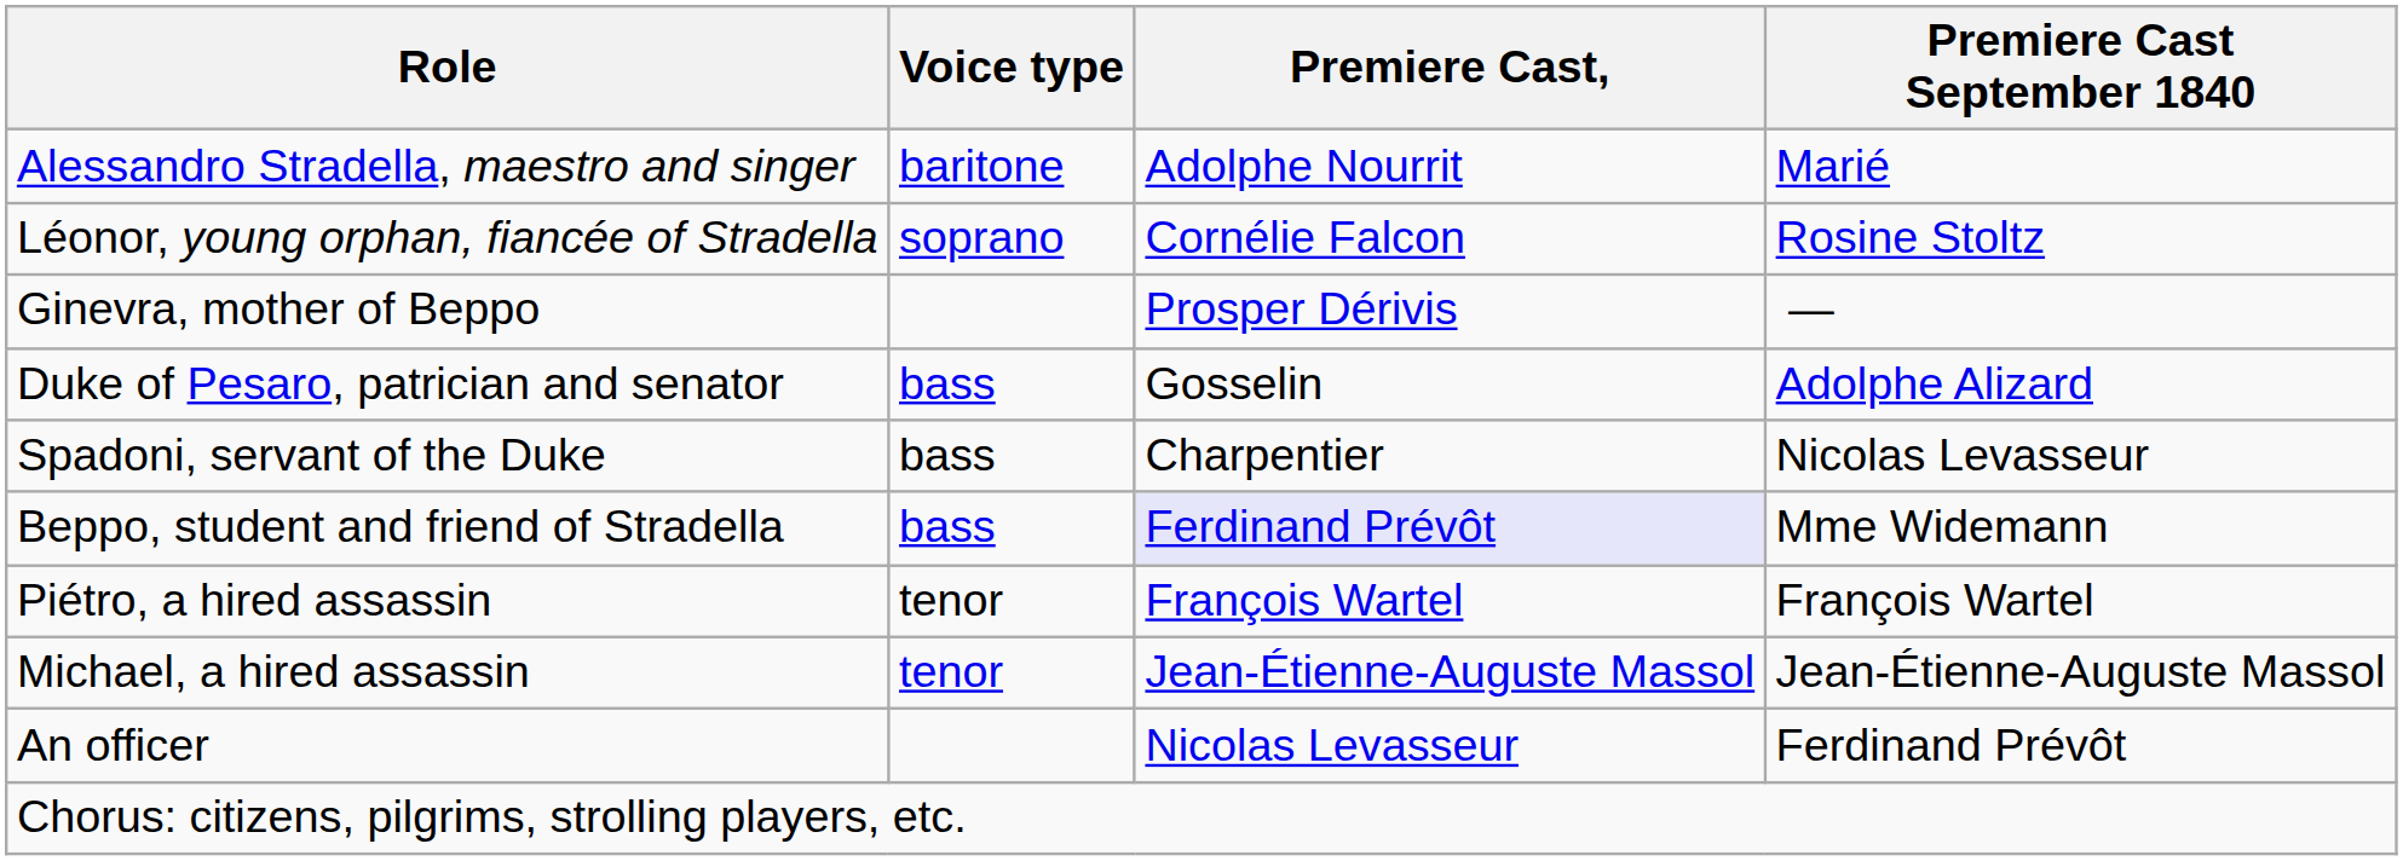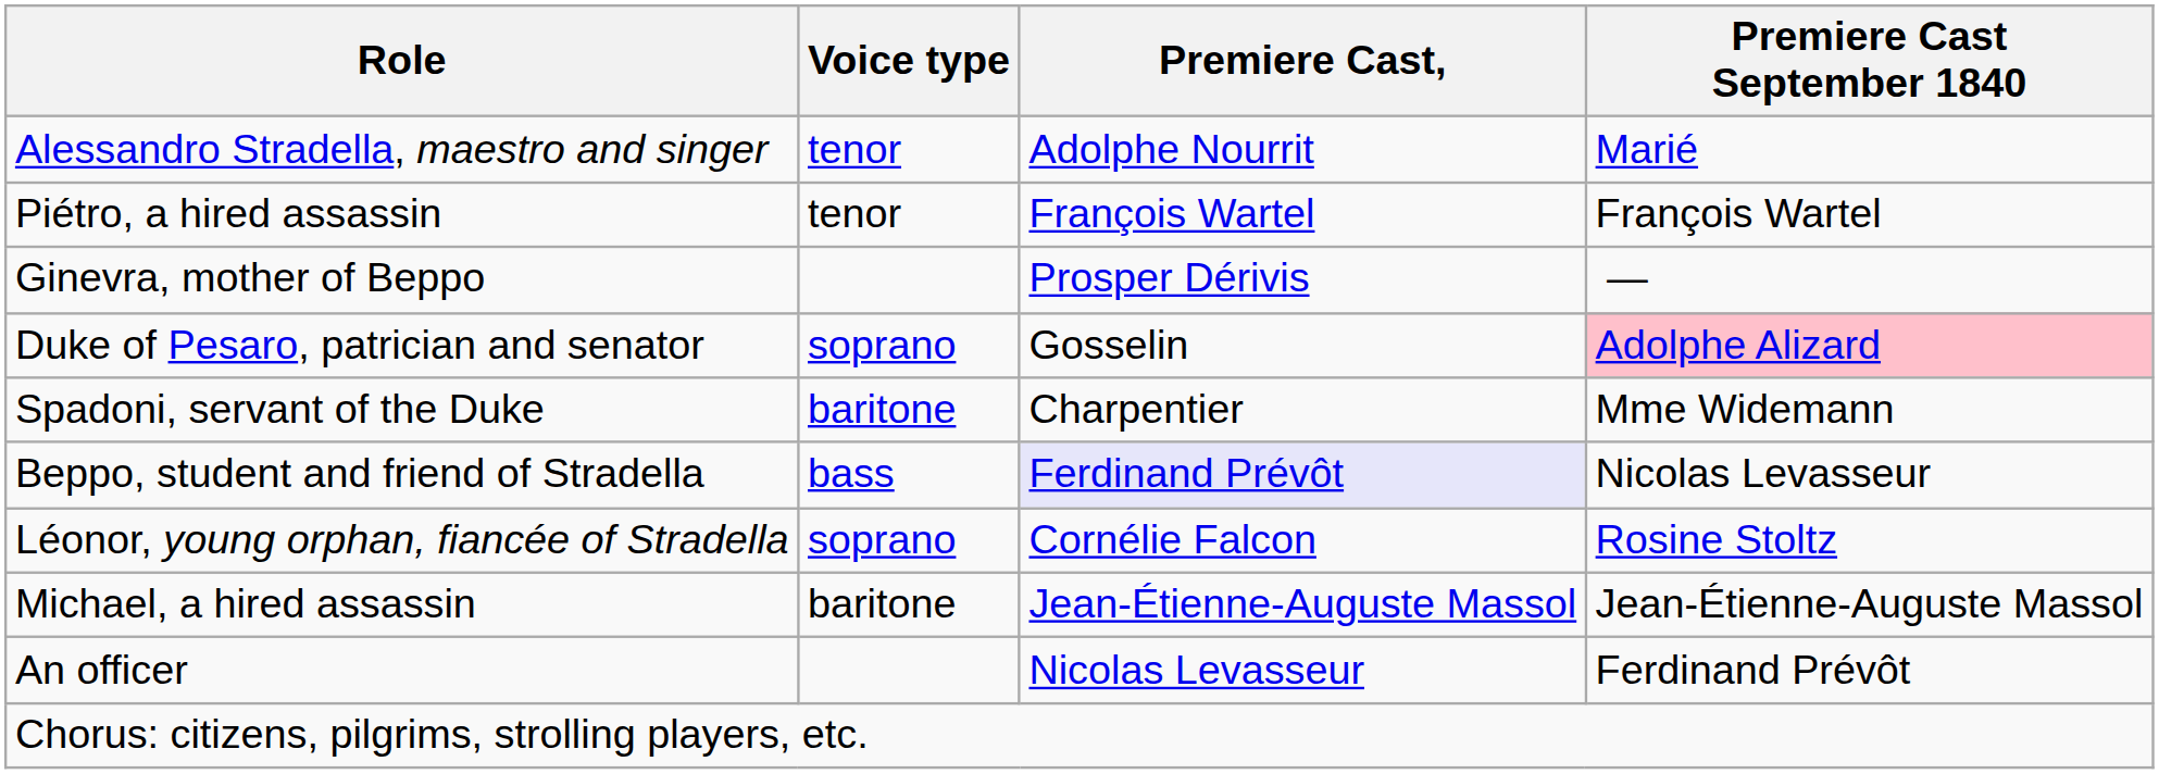 <table class="wikitable">
 <tr>
 <th>Role</th>
 <th>Voice type</th>
 <th>Premiere Cast,<br></th>
 <th>Premiere Cast <br>September 1840</th>
 </tr>
 <tr>
 <td><a href='#'>Alessandro Stradella</a>, <em>maestro and singer</em></td>
-<td><a href='#'>baritone</a></td>
+<td><a href='#'>tenor</a></td>
 <td><a href='#'>Adolphe Nourrit</a></td>
 <td><a href='#'>Marié</a></td>
 </tr>
 <tr>
-<td>Léonor, <em>young orphan, fiancée of Stradella</td>
-<td><a href='#'>soprano</a></td>
-<td><a href='#'>Cornélie Falcon</a></td>
-<td><a href='#'>Rosine Stoltz</a></td>
+<td>Piétro, </em>a hired assassin<em></td>
+<td>tenor</td>
+<td><a href='#'>François Wartel</a></td>
+<td>François Wartel</td>
 </tr>
 <tr>
 <td>Ginevra, </em>mother of Beppo<em></td>
 <td></td>
 <td><a href='#'>Prosper Dérivis</a></td>
 <td> —</td>
 </tr>
 <tr>
 <td>Duke of <a href='#'>Pesaro</a>, </em>patrician and senator<em></td>
-<td><a href='#'>bass</a></td>
+<td><a href='#'>soprano</a></td>
 <td>Gosselin</td>
-<td><a href='#'>Adolphe Alizard</a></td>
+<td style="background: pink;"><a href='#'>Adolphe Alizard</a></td>
 </tr>
 <tr>
 <td>Spadoni, </em>servant of the Duke<em></td>
-<td>bass</td>
+<td><a href='#'>baritone</a></td>
 <td>Charpentier</td>
-<td>Nicolas Levasseur</td>
+<td>Mme Widemann</td>
 </tr>
 <tr>
 <td>Beppo, </em>student and friend of Stradella<em></td>
 <td><a href='#'>bass</a></td>
 <td style="background: lavender;"><a href='#'>Ferdinand Prévôt</a></td>
-<td>Mme Widemann</td>
+<td>Nicolas Levasseur</td>
 </tr>
 <tr>
-<td>Piétro, </em>a hired assassin<em></td>
-<td>tenor</td>
-<td><a href='#'>François Wartel</a></td>
-<td>François Wartel</td>
+<td>Léonor, <em>young orphan, fiancée of Stradella</td>
+<td><a href='#'>soprano</a></td>
+<td><a href='#'>Cornélie Falcon</a></td>
+<td><a href='#'>Rosine Stoltz</a></td>
 </tr>
 <tr>
 <td>Michael, </em>a hired assassin<em></td>
-<td><a href='#'>tenor</a></td>
+<td>baritone</td>
 <td><a href='#'>Jean-Étienne-Auguste Massol</a></td>
 <td>Jean-Étienne-Auguste Massol</td>
 </tr>
 <tr>
 <td>An officer</td>
 <td></td>
 <td><a href='#'>Nicolas Levasseur</a></td>
 <td>Ferdinand Prévôt</td>
 </tr>
 <tr>
 <td colspan="4">Chorus: </em>citizens, pilgrims, strolling players, etc.<em></td>
 </tr>
 </table>
